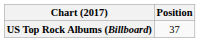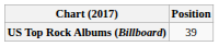 <table class="wikitable sortable plainrowheaders" style="text-align:center">
 <tr>
 <th>Chart (2017)</th>
 <th>Position</th>
 </tr>
 <tr>
 <th scope="row">US Top Rock Albums (<em>Billboard</em>)</th>
-<td>37</td>
+<td>39</td>
 </tr>
 </table>
